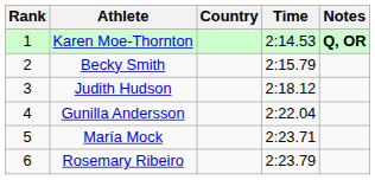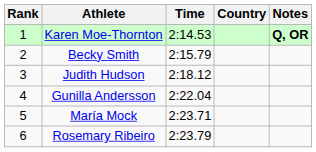 <table class="wikitable sortable" style="text-align:center">
 <tr>
 <th>Rank</th>
 <th>Athlete</th>
+<th>Time</th>
 <th>Country</th>
-<th>Time</th>
 <th>Notes</th>
 </tr>
 <tr bgcolor=ccffcc>
 <td>1</td>
 <td><a href='#'>Karen Moe-Thornton</a></td>
+<td>2:14.53</td>
 <td align=left></td>
-<td>2:14.53</td>
 <td><strong>Q, OR </strong></td>
 </tr>
 <tr>
 <td>2</td>
 <td><a href='#'>Becky Smith</a></td>
+<td>2:15.79</td>
 <td align=left></td>
-<td>2:15.79</td>
 <td><strong> </strong></td>
 </tr>
 <tr>
 <td>3</td>
 <td><a href='#'>Judith Hudson</a></td>
+<td>2:18.12</td>
 <td align=left></td>
-<td>2:18.12</td>
 <td><strong> </strong></td>
 </tr>
 <tr>
 <td>4</td>
 <td><a href='#'>Gunilla Andersson</a></td>
+<td>2:22.04</td>
 <td align=left></td>
-<td>2:22.04</td>
 <td><strong> </strong></td>
 </tr>
 <tr>
 <td>5</td>
 <td><a href='#'>María Mock</a></td>
+<td>2:23.71</td>
 <td align=left></td>
-<td>2:23.71</td>
 <td><strong> </strong></td>
 </tr>
 <tr>
 <td>6</td>
 <td><a href='#'>Rosemary Ribeiro</a></td>
+<td>2:23.79</td>
 <td align=left></td>
-<td>2:23.79</td>
 <td><strong> </strong></td>
 </tr>
 </table>
